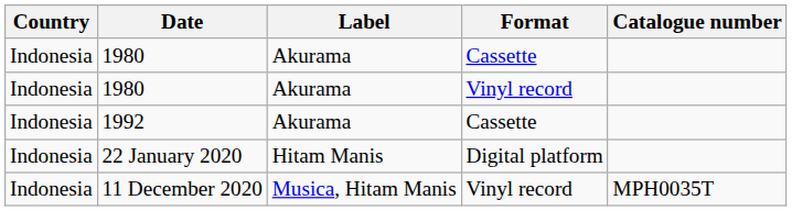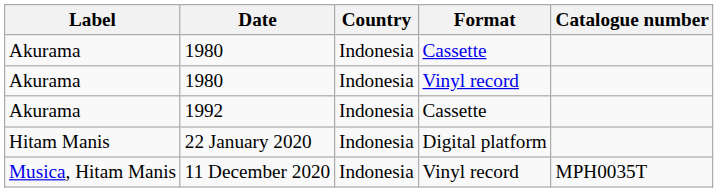 <table class="wikitable">
 <tr>
+<th>Label</th>
+<th>Date</th>
 <th>Country</th>
-<th>Date</th>
-<th>Label</th>
 <th>Format</th>
 <th>Catalogue number</th>
 </tr>
 <tr>
+<td>Akurama</td>
+<td>1980</td>
 <td>Indonesia</td>
-<td>1980</td>
-<td>Akurama</td>
 <td><a href='#'>Cassette</a></td>
 <td></td>
 </tr>
 <tr>
+<td>Akurama</td>
+<td>1980</td>
 <td>Indonesia</td>
-<td>1980</td>
-<td>Akurama</td>
 <td><a href='#'>Vinyl record</a></td>
 <td></td>
 </tr>
 <tr>
+<td>Akurama</td>
+<td>1992</td>
 <td>Indonesia</td>
-<td>1992</td>
-<td>Akurama</td>
 <td>Cassette</td>
 <td></td>
 </tr>
 <tr>
+<td>Hitam Manis</td>
+<td>22 January 2020</td>
 <td>Indonesia</td>
-<td>22 January 2020</td>
-<td>Hitam Manis</td>
 <td>Digital platform</td>
 <td></td>
 </tr>
 <tr>
+<td><a href='#'>Musica</a>, Hitam Manis</td>
+<td>11 December 2020</td>
 <td>Indonesia</td>
-<td>11 December 2020</td>
-<td><a href='#'>Musica</a>, Hitam Manis</td>
 <td>Vinyl record</td>
 <td>MPH0035T</td>
 </tr>
 </table>
